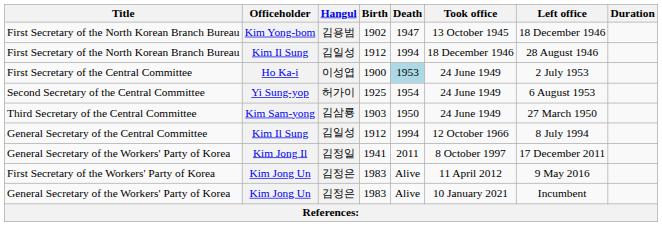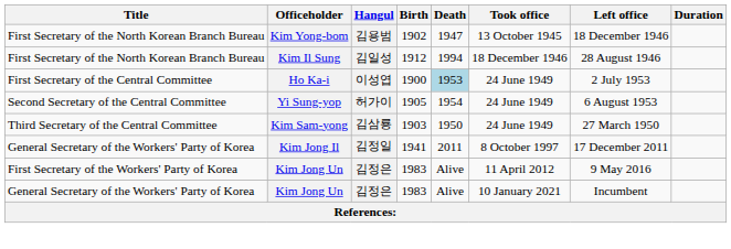 <table class="wikitable">
 <tr>
 <th scope="col"  class="unsortable">Title</th>
 <th scope="col">Officeholder</th>
 <th class="unsortable"><a href='#'>Hangul</a></th>
 <th scope="col">Birth</th>
 <th scope="col">Death</th>
 <th scope="col">Took office</th>
 <th scope="col">Left office</th>
 <th scope="col">Duration</th>
 </tr>
 <tr>
 <td>First Secretary of the North Korean Branch Bureau</td>
 <th align="center" scope="row" style="font-weight:normal;"><a href='#'>Kim Yong-bom</a></th>
 <th align="center" scope="row" style="font-weight:normal;">김용범</th>
 <td align="center">1902</td>
 <td align="center">1947</td>
 <td align="center">13 October 1945</td>
 <td align="center">18 December 1946</td>
 <td align="center"></td>
 </tr>
 <tr>
 <td>First Secretary of the North Korean Branch Bureau</td>
 <th align="center" scope="row" style="font-weight:normal;"><a href='#'>Kim Il Sung</a></th>
 <th align="center" scope="row" style="font-weight:normal;">김일성</th>
 <td align="center">1912</td>
 <td align="center">1994</td>
 <td align="center">18 December 1946</td>
 <td align="center">28 August 1946</td>
 <td align="center"></td>
 </tr>
 <tr>
 <td>First Secretary of the Central Committee</td>
 <th align="center" scope="row" style="font-weight:normal;"><a href='#'>Ho Ka-i</a></th>
 <th align="center" scope="row" style="font-weight:normal;">이성엽</th>
 <td align="center">1900</td>
 <td align="center" style="background: lightblue;">1953</td>
 <td align="center">24 June 1949</td>
 <td align="center">2 July 1953</td>
 <td align="center"></td>
 </tr>
 <tr>
 <td>Second Secretary of the Central Committee</td>
 <th align="center" scope="row" style="font-weight:normal;"><a href='#'>Yi Sung-yop</a></th>
 <th align="center" scope="row" style="font-weight:normal;">허가이</th>
-<td align="center">1925</td>
+<td align="center">1905</td>
 <td align="center">1954</td>
 <td align="center">24 June 1949</td>
 <td align="center">6 August 1953</td>
 <td align="center"></td>
 </tr>
 <tr>
 <td>Third Secretary of the Central Committee</td>
 <th align="center" scope="row" style="font-weight:normal;"><a href='#'>Kim Sam-yong</a></th>
 <th align="center" scope="row" style="font-weight:normal;">김삼룡</th>
 <td align="center">1903</td>
 <td align="center">1950</td>
 <td align="center">24 June 1949</td>
 <td align="center">27 March 1950</td>
-<td align="center"></td>
-</tr>
-<tr>
-<td>General Secretary of the Central Committee</td>
-<th align="center" scope="row" style="font-weight:normal;"><a href='#'>Kim Il Sung</a></th>
-<th align="center" scope="row" style="font-weight:normal;">김일성</th>
-<td align="center">1912</td>
-<td align="center">1994</td>
-<td align="center">12 October 1966</td>
-<td align="center">8 July 1994</td>
 <td align="center"></td>
 </tr>
 <tr>
 <td>General Secretary of the Workers' Party of Korea</td>
 <th align="center" scope="row" style="font-weight:normal;"><a href='#'>Kim Jong Il</a></th>
 <th align="center" scope="row" style="font-weight:normal;">김정일</th>
 <td align="center">1941</td>
 <td align="center">2011</td>
 <td align="center">8 October 1997</td>
 <td align="center">17 December 2011</td>
 <td align="center"></td>
 </tr>
 <tr>
 <td>First Secretary of the Workers' Party of Korea</td>
 <th align="center" scope="row" style="font-weight:normal;"><a href='#'>Kim Jong Un</a></th>
 <th align="center" scope="row" style="font-weight:normal;">김정은</th>
 <td align="center">1983</td>
 <td align="center">Alive</td>
 <td align="center">11 April 2012</td>
 <td align="center">9 May 2016</td>
 <td align="center"></td>
 </tr>
 <tr>
 <td>General Secretary of the Workers' Party of Korea</td>
 <th align="center" scope="row" style="font-weight:normal;"><a href='#'>Kim Jong Un</a></th>
 <th align="center" scope="row" style="font-weight:normal;">김정은</th>
 <td align="center">1983</td>
 <td align="center">Alive</td>
 <td align="center">10 January 2021</td>
 <td align="center">Incumbent</td>
 <td align="center"></td>
 </tr>
 <tr>
 <th colspan="8" unsortable><strong>References:</strong><br></th>
 </tr>
 </table>
